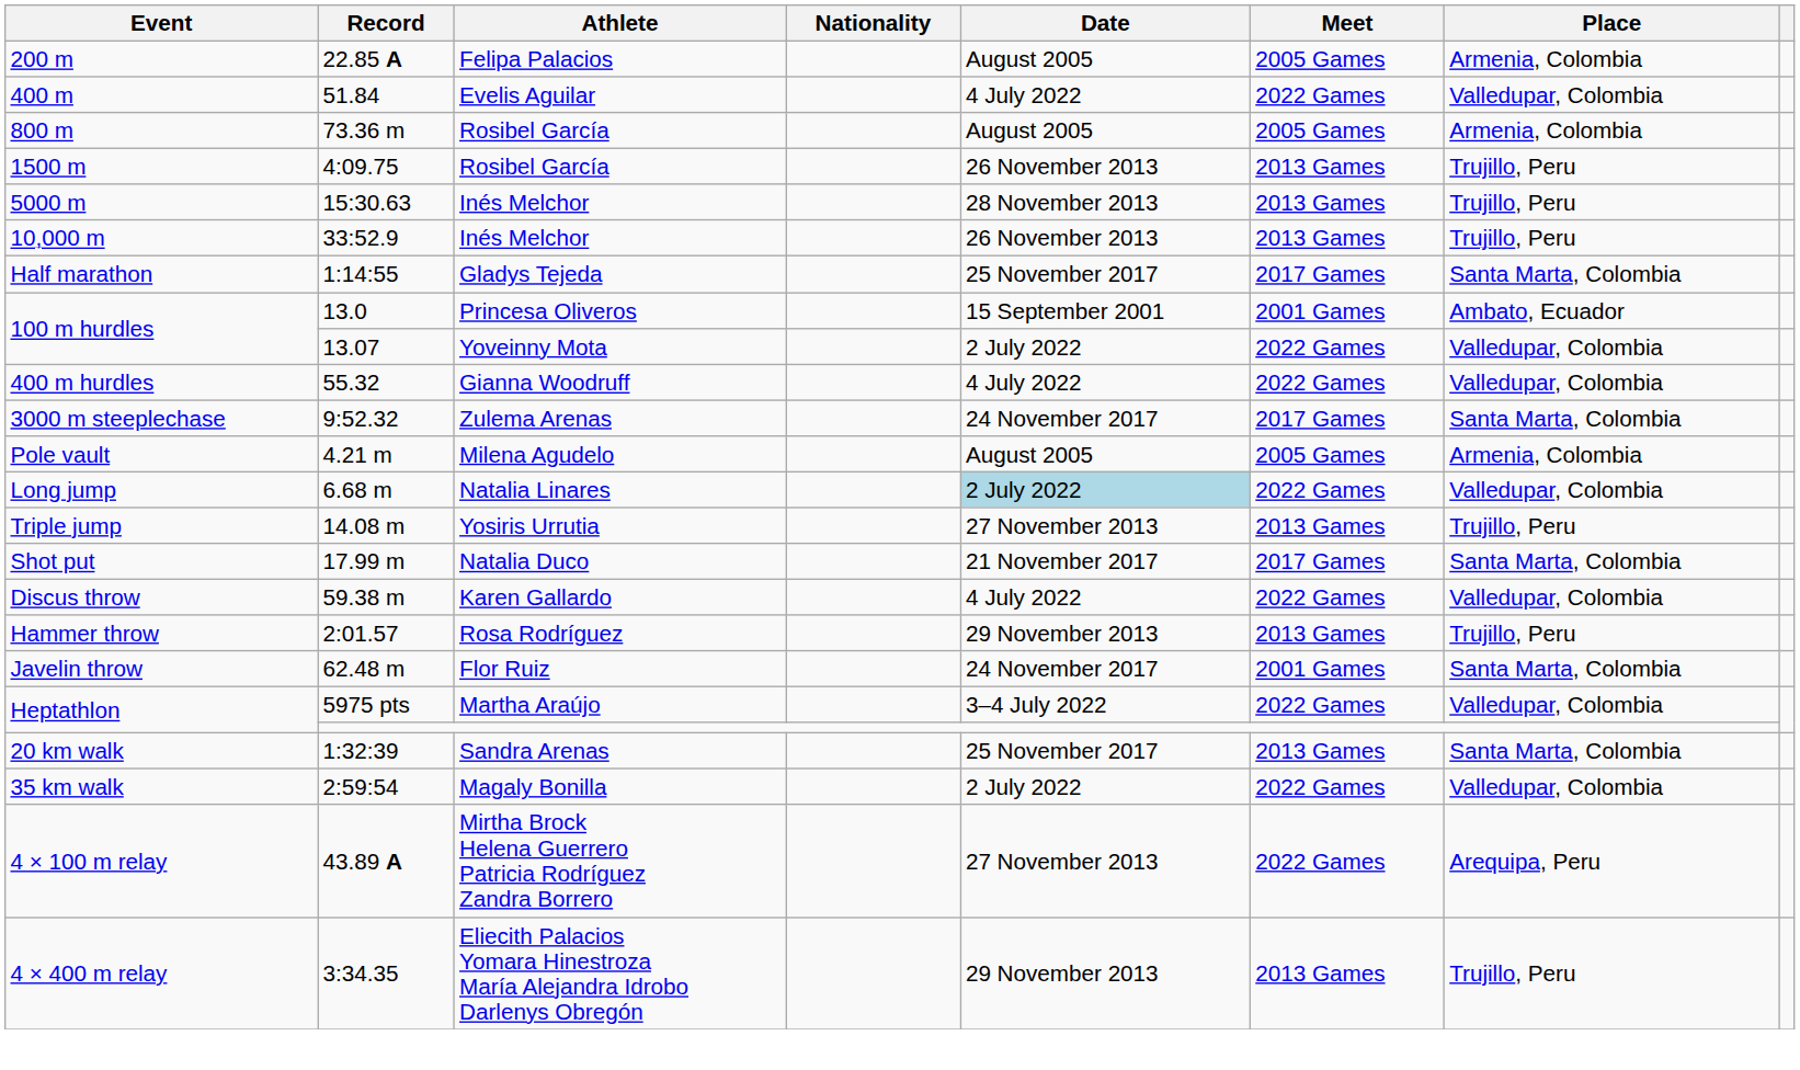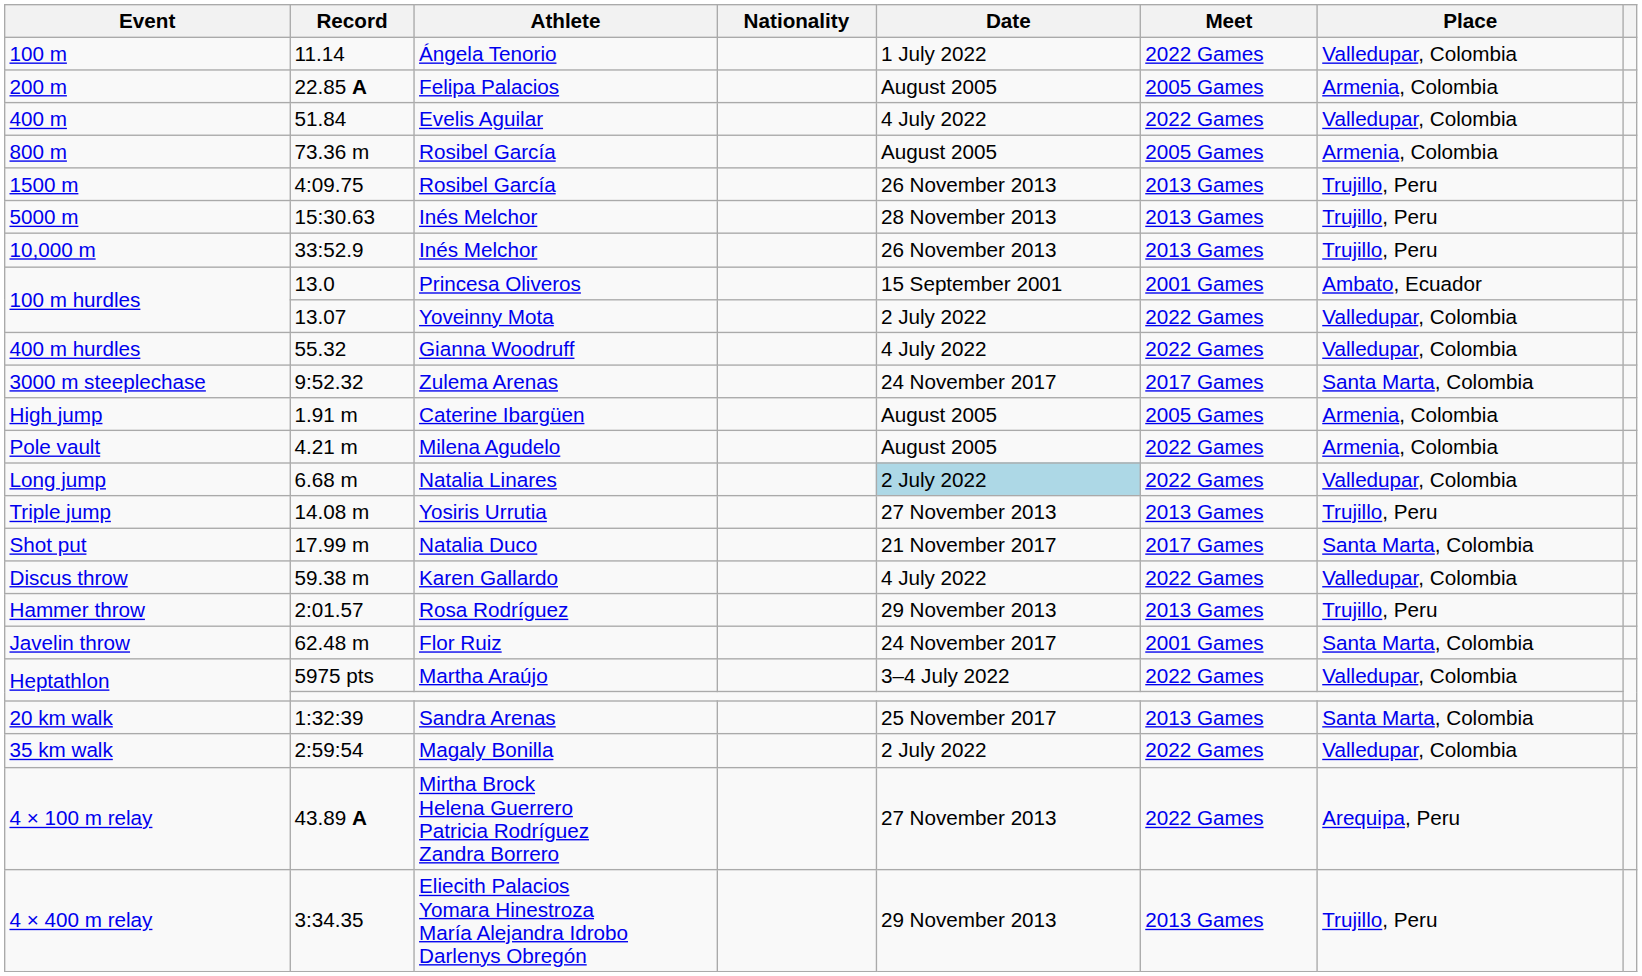 <table class="wikitable" style="font-size:95%; width: 95%;">
 <tr>
 <th>Event</th>
 <th>Record</th>
 <th>Athlete</th>
 <th>Nationality</th>
 <th>Date</th>
 <th>Meet</th>
 <th>Place</th>
 <th></th>
+</tr>
+<tr>
+<td><a href='#'>100 m</a></td>
+<td>11.14 </td>
+<td><a href='#'>Ángela Tenorio</a></td>
+<td></td>
+<td>1 July 2022</td>
+<td><a href='#'>2022 Games</a></td>
+<td><a href='#'>Valledupar</a>, Colombia</td>
+<td></td>
 </tr>
 <tr>
 <td><a href='#'>200 m</a></td>
 <td>22.85 <strong>A</strong></td>
 <td><a href='#'>Felipa Palacios</a></td>
 <td></td>
 <td>August 2005</td>
 <td><a href='#'>2005 Games</a></td>
 <td><a href='#'>Armenia</a>, Colombia</td>
 <td></td>
 </tr>
 <tr>
 <td><a href='#'>400 m</a></td>
 <td>51.84</td>
 <td><a href='#'>Evelis Aguilar</a></td>
 <td></td>
 <td>4 July 2022</td>
 <td><a href='#'>2022 Games</a></td>
 <td><a href='#'>Valledupar</a>, Colombia</td>
 <td></td>
 </tr>
 <tr>
 <td><a href='#'>800 m</a></td>
 <td>73.36 m</td>
 <td><a href='#'>Rosibel García</a></td>
 <td></td>
 <td>August 2005</td>
 <td><a href='#'>2005 Games</a></td>
 <td><a href='#'>Armenia</a>, Colombia</td>
 <td></td>
 </tr>
 <tr>
 <td><a href='#'>1500 m</a></td>
 <td>4:09.75 </td>
 <td><a href='#'>Rosibel García</a></td>
 <td></td>
 <td>26 November 2013</td>
 <td><a href='#'>2013 Games</a></td>
 <td><a href='#'>Trujillo</a>, Peru</td>
 <td></td>
 </tr>
 <tr>
 <td><a href='#'>5000 m</a></td>
 <td>15:30.63 </td>
 <td><a href='#'>Inés Melchor</a></td>
 <td></td>
 <td>28 November 2013</td>
 <td><a href='#'>2013 Games</a></td>
 <td><a href='#'>Trujillo</a>, Peru</td>
 <td></td>
 </tr>
 <tr>
 <td><a href='#'>10,000 m</a></td>
 <td>33:52.9</td>
 <td><a href='#'>Inés Melchor</a></td>
 <td></td>
 <td>26 November 2013</td>
 <td><a href='#'>2013 Games</a></td>
 <td><a href='#'>Trujillo</a>, Peru</td>
 <td></td>
 </tr>
 <tr>
-<td><a href='#'>Half marathon</a></td>
-<td>1:14:55</td>
-<td><a href='#'>Gladys Tejeda</a></td>
-<td></td>
-<td>25 November 2017</td>
-<td><a href='#'>2017 Games</a></td>
-<td><a href='#'>Santa Marta</a>, Colombia</td>
-<td></td>
-</tr>
-<tr>
 <td rowspan=2><a href='#'>100 m hurdles</a></td>
 <td>13.0  </td>
 <td><a href='#'>Princesa Oliveros</a></td>
 <td></td>
 <td>15 September 2001</td>
 <td><a href='#'>2001 Games</a></td>
 <td><a href='#'>Ambato</a>, Ecuador</td>
 <td></td>
 </tr>
 <tr>
 <td>13.07 </td>
 <td><a href='#'>Yoveinny Mota</a></td>
 <td></td>
 <td>2 July 2022</td>
 <td><a href='#'>2022 Games</a></td>
 <td><a href='#'>Valledupar</a>, Colombia</td>
 <td></td>
 </tr>
 <tr>
 <td><a href='#'>400 m hurdles</a></td>
 <td>55.32</td>
 <td><a href='#'>Gianna Woodruff</a></td>
 <td></td>
 <td>4 July 2022</td>
 <td><a href='#'>2022 Games</a></td>
 <td><a href='#'>Valledupar</a>, Colombia</td>
 <td></td>
 </tr>
 <tr>
 <td><a href='#'>3000 m steeplechase</a></td>
 <td>9:52.32 </td>
 <td><a href='#'>Zulema Arenas</a></td>
 <td></td>
 <td>24 November 2017</td>
 <td><a href='#'>2017 Games</a></td>
 <td><a href='#'>Santa Marta</a>, Colombia</td>
 <td></td>
 </tr>
 <tr>
+<td><a href='#'>High jump</a></td>
+<td>1.91 m </td>
+<td><a href='#'>Caterine Ibargüen</a></td>
+<td></td>
+<td>August 2005</td>
+<td><a href='#'>2005 Games</a></td>
+<td><a href='#'>Armenia</a>, Colombia</td>
+<td></td>
+</tr>
+<tr>
 <td><a href='#'>Pole vault</a></td>
 <td>4.21 m </td>
 <td><a href='#'>Milena Agudelo</a></td>
 <td></td>
 <td>August 2005</td>
-<td><a href='#'>2005 Games</a></td>
+<td><a href='#'>2022 Games</a></td>
 <td><a href='#'>Armenia</a>, Colombia</td>
 <td></td>
 </tr>
 <tr>
 <td><a href='#'>Long jump</a></td>
 <td>6.68 m  <strong></strong></td>
 <td><a href='#'>Natalia Linares</a></td>
 <td></td>
 <td style="background: lightblue;">2 July 2022</td>
 <td><a href='#'>2022 Games</a></td>
 <td><a href='#'>Valledupar</a>, Colombia</td>
 <td></td>
 </tr>
 <tr>
 <td><a href='#'>Triple jump</a></td>
 <td>14.08 m </td>
 <td><a href='#'>Yosiris Urrutia</a></td>
 <td></td>
 <td>27 November 2013</td>
 <td><a href='#'>2013 Games</a></td>
 <td><a href='#'>Trujillo</a>, Peru</td>
 <td></td>
 </tr>
 <tr>
 <td><a href='#'>Shot put</a></td>
 <td>17.99 m</td>
 <td><a href='#'>Natalia Duco</a></td>
 <td></td>
 <td>21 November 2017</td>
 <td><a href='#'>2017 Games</a></td>
 <td><a href='#'>Santa Marta</a>, Colombia</td>
 <td></td>
 </tr>
 <tr>
 <td><a href='#'>Discus throw</a></td>
 <td>59.38 m</td>
 <td><a href='#'>Karen Gallardo</a></td>
 <td></td>
 <td>4 July 2022</td>
 <td><a href='#'>2022 Games</a></td>
 <td><a href='#'>Valledupar</a>, Colombia</td>
 <td></td>
 </tr>
 <tr>
 <td><a href='#'>Hammer throw</a></td>
 <td>2:01.57 </td>
 <td><a href='#'>Rosa Rodríguez</a></td>
 <td></td>
 <td>29 November 2013</td>
 <td><a href='#'>2013 Games</a></td>
 <td><a href='#'>Trujillo</a>, Peru</td>
 <td></td>
 </tr>
 <tr>
 <td><a href='#'>Javelin throw</a></td>
 <td>62.48 m</td>
 <td><a href='#'>Flor Ruiz</a></td>
 <td></td>
 <td>24 November 2017</td>
 <td><a href='#'>2001 Games</a></td>
 <td><a href='#'>Santa Marta</a>, Colombia</td>
 <td></td>
 </tr>
 <tr>
 <td rowspan=2><a href='#'>Heptathlon</a></td>
 <td>5975 pts</td>
 <td><a href='#'>Martha Araújo</a></td>
 <td></td>
 <td>3–4 July 2022</td>
 <td><a href='#'>2022 Games</a></td>
 <td><a href='#'>Valledupar</a>, Colombia</td>
 <td rowspan=2></td>
 </tr>
 <tr>
 <td colspan=6></td>
 </tr>
 <tr>
 <td><a href='#'>20 km walk</a></td>
 <td>1:32:39</td>
 <td><a href='#'>Sandra Arenas</a></td>
 <td></td>
 <td>25 November 2017</td>
 <td><a href='#'>2013 Games</a></td>
 <td><a href='#'>Santa Marta</a>, Colombia</td>
 <td></td>
 </tr>
 <tr>
 <td><a href='#'>35 km walk</a></td>
 <td>2:59:54</td>
 <td><a href='#'>Magaly Bonilla</a></td>
 <td></td>
 <td>2 July 2022</td>
 <td><a href='#'>2022 Games</a></td>
 <td><a href='#'>Valledupar</a>, Colombia</td>
 <td></td>
 </tr>
 <tr>
 <td><a href='#'>4 × 100 m relay</a></td>
 <td>43.89 <strong>A</strong></td>
 <td><a href='#'>Mirtha Brock</a><br> <a href='#'>Helena Guerrero</a><br> <a href='#'>Patricia Rodríguez</a><br> <a href='#'>Zandra Borrero</a></td>
 <td></td>
 <td>27 November 2013</td>
 <td><a href='#'>2022 Games</a></td>
 <td><a href='#'>Arequipa</a>, Peru</td>
 </tr>
 <tr>
 <td><a href='#'>4 × 400 m relay</a></td>
 <td>3:34.35</td>
 <td><a href='#'>Eliecith Palacios</a><br><a href='#'>Yomara Hinestroza</a><br><a href='#'>María Alejandra Idrobo</a><br><a href='#'>Darlenys Obregón</a></td>
 <td></td>
 <td>29 November 2013</td>
 <td><a href='#'>2013 Games</a></td>
 <td><a href='#'>Trujillo</a>, Peru</td>
 <td></td>
 </tr>
 </table>
